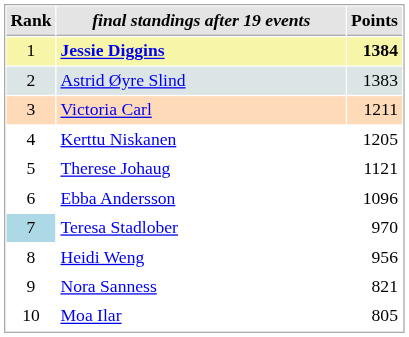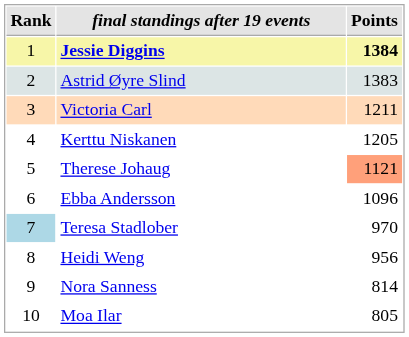 <table cellspacing="1" cellpadding="3" style="border:1px solid #AAAAAA;font-size:86%">
 <tr style="background-color: #E4E4E4;">
 <th style="border-bottom:1px solid #AAAAAA" width=10>Rank</th>
 <th style="border-bottom:1px solid #AAAAAA" width=220><em>final standings after 19 events</em></th>
 <th style="border-bottom:1px solid #AAAAAA" width=20 align=right>Points</th>
 </tr>
 <tr style="background:#f7f6a8;">
 <td align=center>1</td>
 <td> <strong><a href='#'>Jessie Diggins</a></strong>  </td>
 <td align=right><strong>1384</strong></td>
 </tr>
 <tr style="background:#dce5e5;">
 <td align=center>2</td>
 <td> <a href='#'>Astrid Øyre Slind</a></td>
 <td align=right>1383</td>
 </tr>
 <tr style="background:#ffdab9;">
 <td align=center>3</td>
 <td> <a href='#'>Victoria Carl</a></td>
 <td align=right>1211</td>
 </tr>
 <tr>
 <td align=center>4</td>
 <td> <a href='#'>Kerttu Niskanen</a></td>
 <td align=right>1205</td>
 </tr>
 <tr>
 <td align=center>5</td>
 <td> <a href='#'>Therese Johaug</a></td>
-<td align=right>1121</td>
+<td align=right style="background: lightsalmon;">1121</td>
 </tr>
 <tr>
 <td align=center>6</td>
 <td> <a href='#'>Ebba Andersson</a></td>
 <td align=right>1096</td>
 </tr>
 <tr>
 <td align=center style="background: lightblue;">7</td>
 <td> <a href='#'>Teresa Stadlober</a></td>
 <td align=right>970</td>
 </tr>
 <tr>
 <td align=center>8</td>
 <td> <a href='#'>Heidi Weng</a></td>
 <td align=right>956</td>
 </tr>
 <tr>
 <td align=center>9</td>
 <td> <a href='#'>Nora Sanness</a></td>
-<td align=right>821</td>
+<td align=right>814</td>
 </tr>
 <tr>
 <td align=center>10</td>
 <td> <a href='#'>Moa Ilar</a></td>
 <td align=right>805</td>
 </tr>
 </table>
